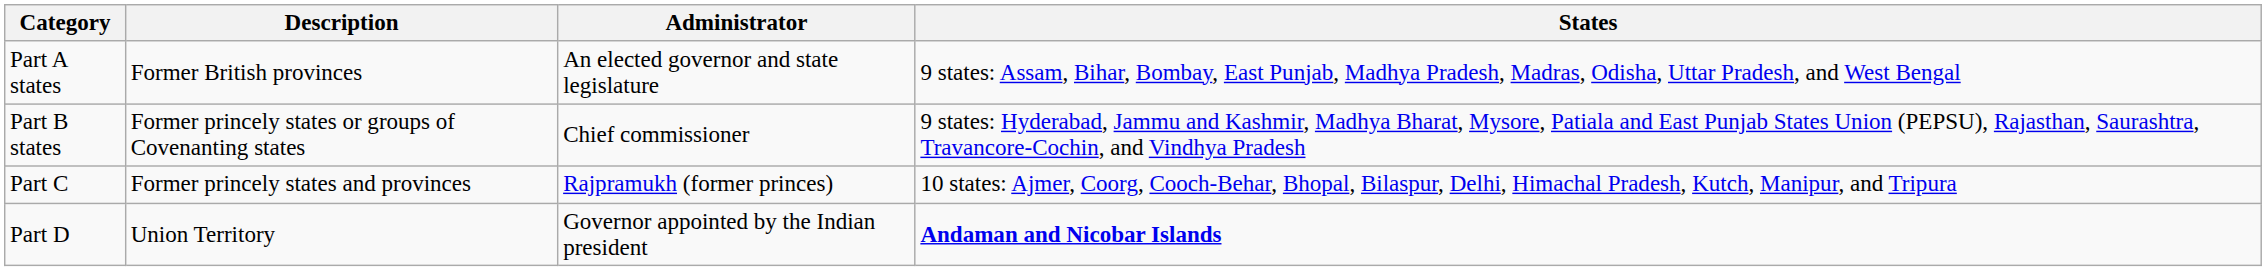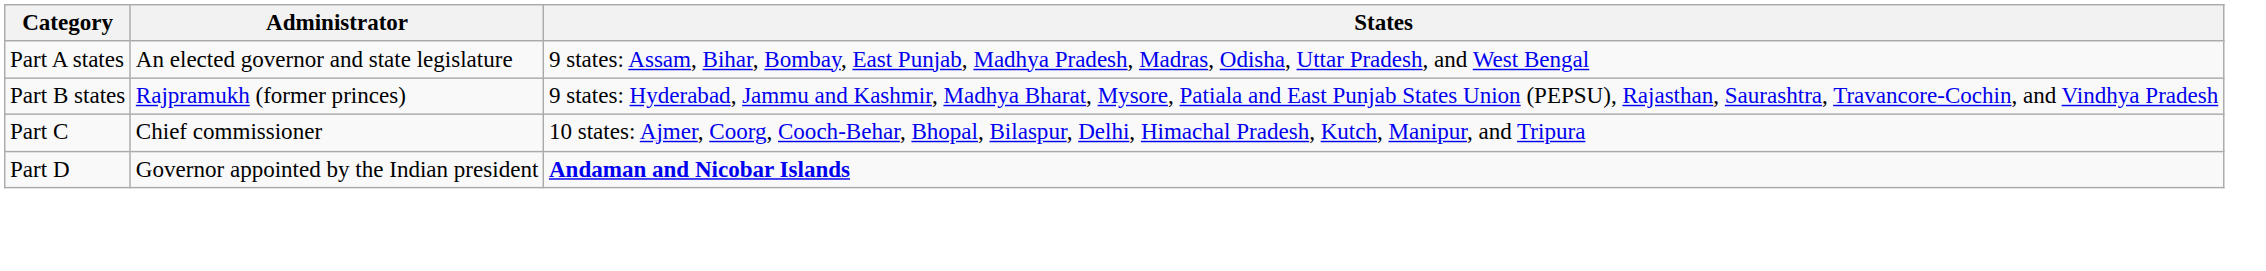 <table class="wikitable">
 <tr>
 <th>Category</th>
-<th>Description</th>
 <th>Administrator</th>
 <th>States</th>
 </tr>
 <tr>
 <td>Part A states</td>
-<td>Former British provinces</td>
 <td>An elected governor and state legislature</td>
 <td>9 states: <a href='#'>Assam</a>, <a href='#'>Bihar</a>, <a href='#'>Bombay</a>,  <a href='#'>East Punjab</a>, <a href='#'>Madhya Pradesh</a>, <a href='#'>Madras</a>, <a href='#'>Odisha</a>, <a href='#'>Uttar Pradesh</a>, and <a href='#'>West Bengal</a></td>
 </tr>
 <tr>
 <td>Part B states</td>
-<td>Former princely states or groups of Covenanting states</td>
-<td>Chief commissioner</td>
+<td><a href='#'>Rajpramukh</a> (former princes)</td>
 <td>9 states: <a href='#'>Hyderabad</a>, <a href='#'>Jammu and Kashmir</a>, <a href='#'>Madhya Bharat</a>, <a href='#'>Mysore</a>, <a href='#'>Patiala and East Punjab States Union</a> (PEPSU), <a href='#'>Rajasthan</a>, <a href='#'>Saurashtra</a>, <a href='#'>Travancore-Cochin</a>, and <a href='#'>Vindhya Pradesh</a></td>
 </tr>
 <tr>
 <td>Part C</td>
-<td>Former princely states and provinces</td>
-<td><a href='#'>Rajpramukh</a> (former princes)</td>
+<td>Chief commissioner</td>
 <td>10 states: <a href='#'>Ajmer</a>, <a href='#'>Coorg</a>, <a href='#'>Cooch-Behar</a>, <a href='#'>Bhopal</a>, <a href='#'>Bilaspur</a>, <a href='#'>Delhi</a>, <a href='#'>Himachal Pradesh</a>, <a href='#'>Kutch</a>, <a href='#'>Manipur</a>, and <a href='#'>Tripura</a></td>
 </tr>
 <tr>
 <td>Part D</td>
-<td>Union Territory</td>
 <td>Governor appointed by the Indian president</td>
 <td><strong><a href='#'>Andaman and Nicobar Islands</a></strong></td>
 </tr>
 </table>
